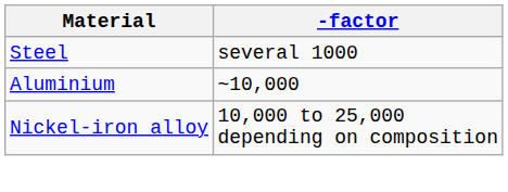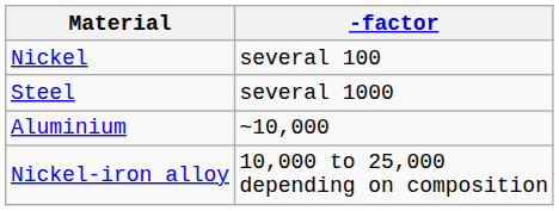 <table class="wikitable">
 <tr>
 <th>Material</th>
 <th><a href='#'>-factor</a></th>
+</tr>
+<tr>
+<td><a href='#'>Nickel</a></td>
+<td>several 100</td>
 </tr>
 <tr>
 <td><a href='#'>Steel</a></td>
 <td>several 1000</td>
 </tr>
 <tr>
 <td><a href='#'>Aluminium</a></td>
 <td>~10,000</td>
 </tr>
 <tr>
 <td><a href='#'>Nickel-iron alloy</a></td>
 <td>10,000 to 25,000 <br>depending on composition</td>
 </tr>
 </table>
